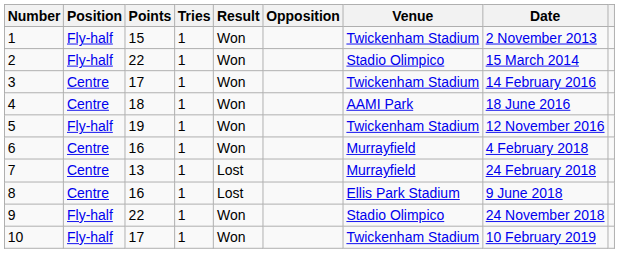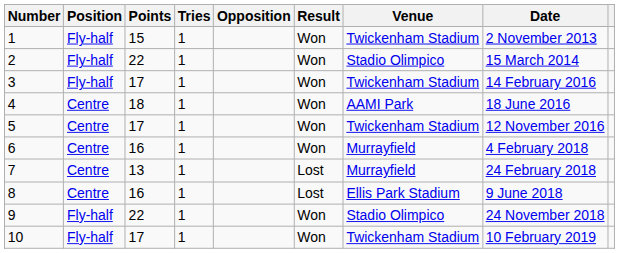 <table class="wikitable sortable" style="font-size: 95%;">
 <tr>
 <th>Number</th>
 <th>Position</th>
 <th>Points</th>
 <th>Tries</th>
+<th>Opposition</th>
 <th>Result</th>
-<th>Opposition</th>
 <th>Venue</th>
 <th>Date</th>
 <th class="unsortable"></th>
 </tr>
 <tr>
 <td>1</td>
 <td><a href='#'>Fly-half</a></td>
 <td>15</td>
 <td>1</td>
+<td></td>
 <td>Won</td>
-<td></td>
 <td><a href='#'>Twickenham Stadium</a></td>
 <td><a href='#'>2 November 2013</a></td>
 <td></td>
 </tr>
 <tr>
 <td>2</td>
 <td><a href='#'>Fly-half</a></td>
 <td>22</td>
 <td>1</td>
+<td></td>
 <td>Won</td>
-<td></td>
 <td><a href='#'>Stadio Olimpico</a></td>
 <td><a href='#'>15 March 2014</a></td>
 <td></td>
 </tr>
 <tr>
 <td>3</td>
-<td><a href='#'>Centre</a></td>
+<td><a href='#'>Fly-half</a></td>
 <td>17</td>
 <td>1</td>
+<td></td>
 <td>Won</td>
-<td></td>
 <td><a href='#'>Twickenham Stadium</a></td>
 <td><a href='#'>14 February 2016</a></td>
 <td></td>
 </tr>
 <tr>
 <td>4</td>
 <td><a href='#'>Centre</a></td>
 <td>18</td>
 <td>1</td>
+<td></td>
 <td>Won</td>
-<td></td>
 <td><a href='#'>AAMI Park</a></td>
 <td><a href='#'>18 June 2016</a></td>
 <td></td>
 </tr>
 <tr>
 <td>5</td>
-<td><a href='#'>Fly-half</a></td>
-<td>19</td>
+<td><a href='#'>Centre</a></td>
+<td>17</td>
 <td>1</td>
+<td></td>
 <td>Won</td>
-<td></td>
 <td><a href='#'>Twickenham Stadium</a></td>
 <td><a href='#'>12 November 2016</a></td>
 <td></td>
 </tr>
 <tr>
 <td>6</td>
 <td><a href='#'>Centre</a></td>
 <td>16</td>
 <td>1</td>
+<td></td>
 <td>Won</td>
-<td></td>
 <td><a href='#'>Murrayfield</a></td>
 <td><a href='#'>4 February 2018</a></td>
 <td></td>
 </tr>
 <tr>
 <td>7</td>
 <td><a href='#'>Centre</a></td>
 <td>13</td>
 <td>1</td>
+<td></td>
 <td>Lost</td>
-<td></td>
 <td><a href='#'>Murrayfield</a></td>
 <td><a href='#'>24 February 2018</a></td>
 <td></td>
 </tr>
 <tr>
 <td>8</td>
 <td><a href='#'>Centre</a></td>
 <td>16</td>
 <td>1</td>
+<td></td>
 <td>Lost</td>
-<td></td>
 <td><a href='#'>Ellis Park Stadium</a></td>
 <td><a href='#'>9 June 2018</a></td>
 <td></td>
 </tr>
 <tr>
 <td>9</td>
 <td><a href='#'>Fly-half</a></td>
 <td>22</td>
 <td>1</td>
+<td></td>
 <td>Won</td>
-<td></td>
 <td><a href='#'>Stadio Olimpico</a></td>
 <td><a href='#'>24 November 2018</a></td>
 <td></td>
 </tr>
 <tr>
 <td>10</td>
 <td><a href='#'>Fly-half</a></td>
 <td>17</td>
 <td>1</td>
+<td></td>
 <td>Won</td>
-<td></td>
 <td><a href='#'>Twickenham Stadium</a></td>
 <td><a href='#'>10 February 2019</a></td>
 <td></td>
 </tr>
 </table>
